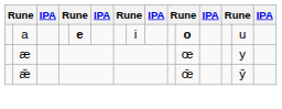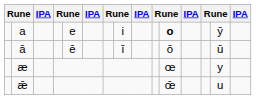 <table class="wikitable">
 <tr align="center">
 <th colspan=2><small>Rune</small></th>
 <th><small><a href='#'>IPA</a></small></th>
 <th colspan=2><small>Rune</small></th>
 <th><small><a href='#'>IPA</a></small></th>
 <th colspan=2><small>Rune</small></th>
 <th><small><a href='#'>IPA</a></small></th>
 <th colspan=2><small>Rune</small></th>
 <th><small><a href='#'>IPA</a></small></th>
 <th colspan=2><small>Rune</small></th>
 <th><small><a href='#'>IPA</a></small></th>
 </tr>
 <tr align="center">
 <td></td>
 <td>a</td>
 <td></td>
 <td></td>
-<td><strong>e</strong></td>
+<td>e</td>
 <td></td>
 <td></td>
 <td>i</td>
 <td></td>
 <td></td>
 <td><strong>o</strong></td>
 <td></td>
 <td></td>
-<td>u</td>
+<td>ȳ</td>
+<td></td>
+</tr>
+<tr align="center">
+<td></td>
+<td>ā</td>
+<td></td>
+<td></td>
+<td>ē</td>
+<td></td>
+<td></td>
+<td>ī</td>
+<td></td>
+<td></td>
+<td>ō</td>
+<td></td>
+<td></td>
+<td>ū</td>
 <td></td>
 </tr>
 <tr align="center">
 <td></td>
 <td>æ</td>
 <td></td>
 <td colspan="3"></td>
 <td colspan="3"></td>
 <td></td>
 <td>œ</td>
 <td></td>
 <td></td>
 <td>y</td>
 <td></td>
 </tr>
 <tr align="center">
 <td></td>
 <td>ǣ</td>
 <td></td>
 <td colspan="3"></td>
 <td colspan="3"></td>
 <td></td>
 <td>œ̄</td>
 <td></td>
 <td><br></td>
-<td>ȳ</td>
+<td>u</td>
 <td></td>
 </tr>
 </table>
